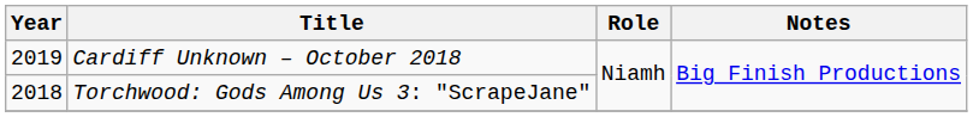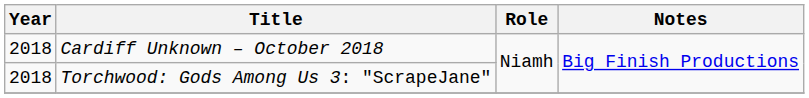 <table class="wikitable unsortable">
 <tr>
 <th>Year</th>
 <th>Title</th>
 <th>Role</th>
 <th>Notes</th>
 </tr>
 <tr>
-<td>2019</td>
+<td>2018</td>
 <td><em>Cardiff Unknown – October 2018</em></td>
 <td rowspan="2">Niamh</td>
 <td rowspan="2"><a href='#'>Big Finish Productions</a></td>
 </tr>
 <tr>
 <td>2018</td>
 <td><em>Torchwood: Gods Among Us 3</em>: "ScrapeJane"</td>
 </tr>
 <tr>
 </tr>
 </table>
